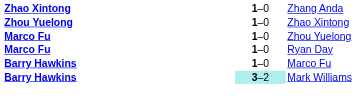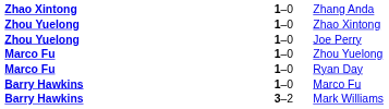 <table width="50%" cellspacing="1">
 <tr>
 <th width="45%"></th>
 <th width="10%"></th>
 <th width="45%"></th>
 </tr>
 <tr>
 <td> <strong><a href='#'>Zhao Xintong</a></strong></td>
 <td align="center"><strong>1</strong>–0</td>
 <td> <a href='#'>Zhang Anda</a></td>
 </tr>
 <tr>
 <td> <strong><a href='#'>Zhou Yuelong</a></strong></td>
 <td align="center"><strong>1</strong>–0</td>
 <td> <a href='#'>Zhao Xintong</a></td>
+</tr>
+<tr>
+<td> <strong><a href='#'>Zhou Yuelong</a></strong></td>
+<td align="center"><strong>1</strong>–0</td>
+<td> <a href='#'>Joe Perry</a></td>
 </tr>
 <tr>
 <td> <strong><a href='#'>Marco Fu</a></strong></td>
 <td align="center"><strong>1</strong>–0</td>
 <td> <a href='#'>Zhou Yuelong</a></td>
 </tr>
 <tr>
 <td> <strong><a href='#'>Marco Fu</a></strong></td>
 <td align="center"><strong>1</strong>–0</td>
 <td> <a href='#'>Ryan Day</a></td>
 </tr>
 <tr>
 <td> <strong><a href='#'>Barry Hawkins</a></strong></td>
 <td align="center"><strong>1</strong>–0</td>
 <td> <a href='#'>Marco Fu</a></td>
 </tr>
 <tr>
 <td> <strong><a href='#'>Barry Hawkins</a></strong></td>
-<td align="center" style="background: paleturquoise;"><strong>3</strong>–2</td>
+<td align="center"><strong>3</strong>–2</td>
 <td> <a href='#'>Mark Williams</a></td>
 </tr>
 </table>
